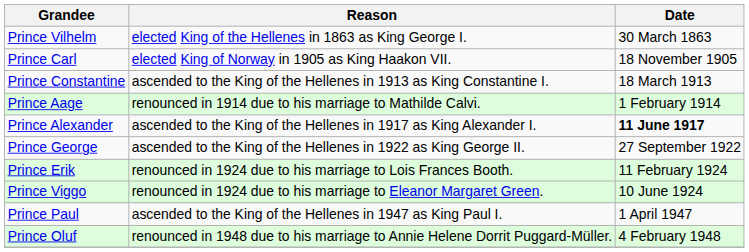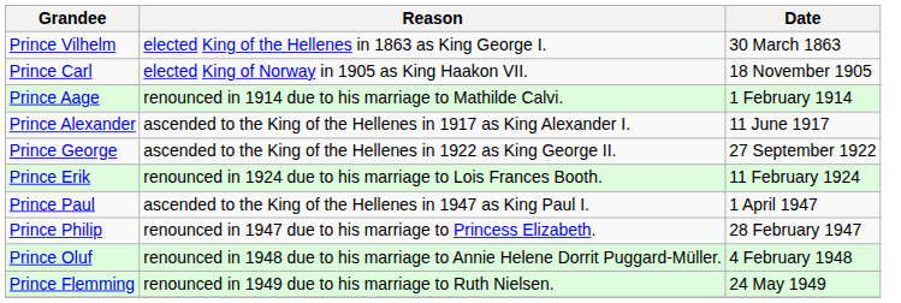 <table class="wikitable">
 <tr>
 <th>Grandee</th>
 <th>Reason</th>
 <th>Date</th>
 </tr>
 <tr>
 <td><a href='#'>Prince Vilhelm</a></td>
 <td><a href='#'>elected</a> <a href='#'>King of the Hellenes</a> in 1863 as King George I.</td>
 <td>30 March 1863</td>
 </tr>
 <tr>
 <td><a href='#'>Prince Carl</a></td>
 <td><a href='#'>elected</a> <a href='#'>King of Norway</a> in 1905 as King Haakon VII.</td>
 <td>18 November 1905</td>
 </tr>
-<tr>
-<td> <a href='#'>Prince Constantine</a></td>
-<td>ascended to the King of the Hellenes in 1913 as King Constantine I.</td>
-<td>18 March 1913</td>
-</tr>
 <tr scope=row style="background:#DDFDDD">
 <td><a href='#'>Prince Aage</a></td>
 <td>renounced in 1914 due to his marriage to Mathilde Calvi.</td>
 <td>1 February 1914 </td>
 </tr>
 <tr>
 <td> <a href='#'>Prince Alexander</a></td>
 <td>ascended to the King of the Hellenes in 1917 as King Alexander I.</td>
-<td><strong>11 June 1917</strong></td>
+<td>11 June 1917</td>
 </tr>
 <tr>
 <td> <a href='#'>Prince George</a></td>
 <td>ascended to the King of the Hellenes in 1922 as King George II.</td>
 <td>27 September 1922</td>
 </tr>
 <tr scope=row style="background:#DDFDDD">
 <td><a href='#'>Prince Erik</a></td>
 <td>renounced in 1924 due to his marriage to Lois Frances Booth.</td>
 <td>11 February 1924 </td>
 </tr>
-<tr scope=row style="background:#DDFDDD">
-<td><a href='#'>Prince Viggo</a></td>
-<td>renounced in 1924 due to his marriage to <a href='#'>Eleanor Margaret Green</a>.</td>
-<td>10 June 1924 </td>
-</tr>
 <tr>
 <td> <a href='#'>Prince Paul</a></td>
 <td>ascended to the King of the Hellenes in 1947 as King Paul I.</td>
 <td>1 April 1947</td>
+</tr>
+<tr>
+<td> <a href='#'>Prince Philip</a></td>
+<td>renounced in 1947 due to his marriage to <a href='#'>Princess Elizabeth</a>.</td>
+<td>28 February 1947</td>
 </tr>
 <tr scope=row style="background:#DDFDDD">
 <td><a href='#'>Prince Oluf</a></td>
 <td>renounced in 1948 due to his marriage to Annie Helene Dorrit Puggard-Müller.</td>
 <td>4 February 1948 </td>
 </tr>
+<tr scope=row style="background:#DDFDDD">
+<td><a href='#'>Prince Flemming</a></td>
+<td>renounced in 1949 due to his marriage to Ruth Nielsen.</td>
+<td>24 May 1949 </td>
+</tr>
 <tr>
 </tr>
 </table>
